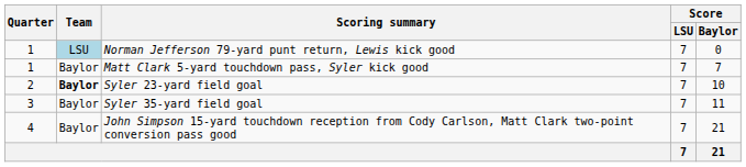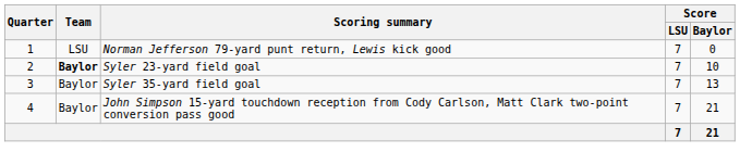 <table class="wikitable" style="text-align: center;">
 <tr>
 <th rowspan=2>Quarter</th>
 <th rowspan=2>Team</th>
 <th rowspan=2>Scoring summary</th>
 <th colspan=2>Score</th>
 </tr>
 <tr>
 <th>LSU</th>
 <th>Baylor</th>
 </tr>
 <tr>
 <td>1</td>
-<td style="background: lightblue;">LSU</td>
+<td>LSU</td>
 <td align=left><em>Norman Jefferson</em> 79-yard punt return, <em>Lewis</em> kick good</td>
 <td>7</td>
 <td>0</td>
-</tr>
-<tr>
-<td>1</td>
-<td>Baylor</td>
-<td align=left><em>Matt Clark</em> 5-yard touchdown pass, <em>Syler</em> kick good</td>
-<td>7</td>
-<td>7</td>
 </tr>
 <tr>
 <td>2</td>
 <td><strong>Baylor</strong></td>
 <td align=left><em>Syler</em> 23-yard field goal</td>
 <td>7</td>
 <td>10</td>
 </tr>
 <tr>
 <td>3</td>
 <td>Baylor</td>
 <td align=left><em>Syler</em> 35-yard field goal</td>
 <td>7</td>
-<td>11</td>
+<td>13</td>
 </tr>
 <tr>
 <td>4</td>
 <td>Baylor</td>
 <td align=left><em>John Simpson</em> 15-yard touchdown reception from Cody Carlson, Matt Clark two-point conversion pass good</td>
 <td>7</td>
 <td>21</td>
 </tr>
 <tr>
 <th colspan=3></th>
 <th>7</th>
 <th>21</th>
 </tr>
 </table>
